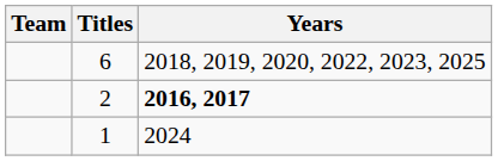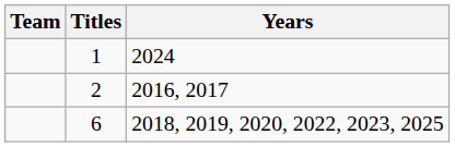 <table class="wikitable sortable" style="text-align:center">
 <tr>
 <th>Team</th>
 <th>Titles</th>
 <th>Years</th>
 </tr>
 <tr>
 <td style=></td>
-<td>6</td>
-<td align=left>2018, 2019, 2020, 2022, 2023, 2025</td>
+<td>1</td>
+<td align=left>2024</td>
 </tr>
 <tr>
 <td style=></td>
 <td>2</td>
-<td align=left><strong>2016, 2017</strong></td>
+<td align=left>2016, 2017</td>
 </tr>
 <tr>
 <td style=></td>
-<td>1</td>
-<td align=left>2024</td>
+<td>6</td>
+<td align=left>2018, 2019, 2020, 2022, 2023, 2025</td>
 </tr>
 </table>
